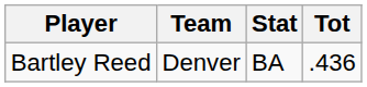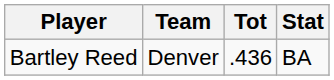 <table class="wikitable">
 <tr>
 <th>Player</th>
 <th>Team</th>
+<th>Tot</th>
 <th>Stat</th>
-<th>Tot</th>
 </tr>
 <tr>
 <td>Bartley Reed</td>
 <td>Denver</td>
+<td>.436</td>
 <td>BA</td>
-<td>.436</td>
 </tr>
 </table>
